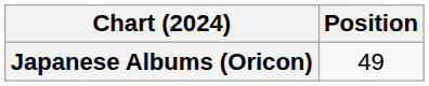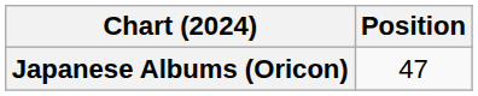 <table class="wikitable plainrowheaders" style="text-align:center">
 <tr>
 <th scope="col">Chart (2024)</th>
 <th scope="col">Position</th>
 </tr>
 <tr>
 <th scope="row">Japanese Albums (Oricon)</th>
-<td>49</td>
+<td>47</td>
 </tr>
 </table>
